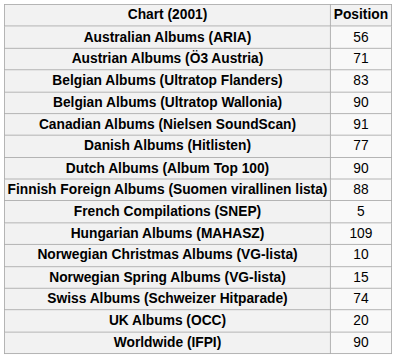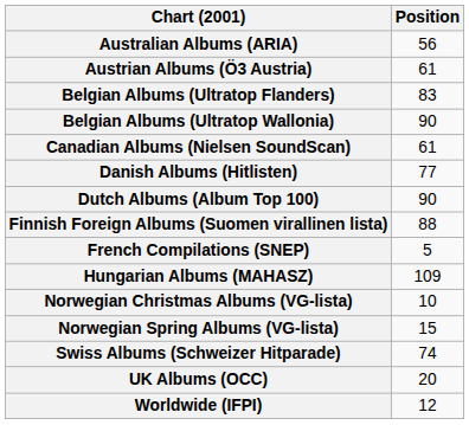 <table class="wikitable sortable plainrowheaders" style="text-align:center">
 <tr>
 <th scope="col">Chart (2001)</th>
 <th scope="col">Position</th>
 </tr>
 <tr>
 <th scope="row">Australian Albums (ARIA)</th>
 <td>56</td>
 </tr>
 <tr>
 <th scope="row">Austrian Albums (Ö3 Austria)</th>
-<td>71</td>
+<td>61</td>
 </tr>
 <tr>
 <th scope="row">Belgian Albums (Ultratop Flanders)</th>
 <td>83</td>
 </tr>
 <tr>
 <th scope="row">Belgian Albums (Ultratop Wallonia)</th>
 <td>90</td>
 </tr>
 <tr>
 <th scope="row">Canadian Albums (Nielsen SoundScan)</th>
-<td>91</td>
+<td>61</td>
 </tr>
 <tr>
 <th scope="row">Danish Albums (Hitlisten)</th>
 <td>77</td>
 </tr>
 <tr>
 <th scope="row">Dutch Albums (Album Top 100)</th>
 <td>90</td>
 </tr>
 <tr>
 <th scope="row">Finnish Foreign Albums (Suomen virallinen lista)</th>
 <td>88</td>
 </tr>
 <tr>
 <th scope="row">French Compilations (SNEP)</th>
 <td>5</td>
 </tr>
 <tr>
 <th scope="row">Hungarian Albums (MAHASZ)</th>
 <td>109</td>
 </tr>
 <tr>
 <th scope="row">Norwegian Christmas Albums (VG-lista)</th>
 <td>10</td>
 </tr>
 <tr>
 <th scope="row">Norwegian Spring Albums (VG-lista)</th>
 <td>15</td>
 </tr>
 <tr>
 <th scope="row">Swiss Albums (Schweizer Hitparade)</th>
 <td>74</td>
 </tr>
 <tr>
 <th scope="row">UK Albums (OCC)</th>
 <td>20</td>
 </tr>
 <tr>
 <th scope="row">Worldwide (IFPI)</th>
-<td>90</td>
+<td>12</td>
 </tr>
 </table>
